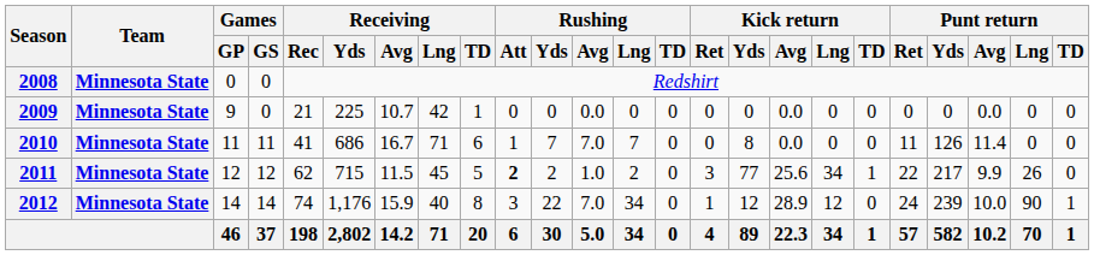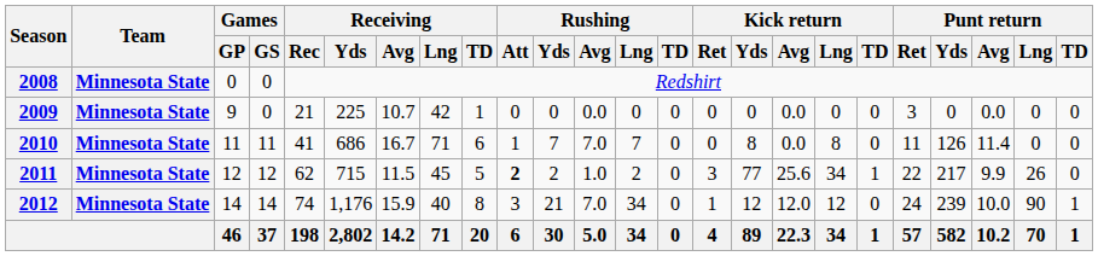 <table class=wikitable style="text-align:center;">
 <tr>
 <th rowspan="2">Season</th>
 <th rowspan="2">Team</th>
 <th colspan="2">Games</th>
 <th colspan="5">Receiving</th>
 <th colspan="5">Rushing</th>
 <th colspan="5">Kick return</th>
 <th colspan="5">Punt return</th>
 </tr>
 <tr>
 <th>GP</th>
 <th>GS</th>
 <th>Rec</th>
 <th>Yds</th>
 <th>Avg</th>
 <th>Lng</th>
 <th>TD</th>
 <th>Att</th>
 <th>Yds</th>
 <th>Avg</th>
 <th>Lng</th>
 <th>TD</th>
 <th>Ret</th>
 <th>Yds</th>
 <th>Avg</th>
 <th>Lng</th>
 <th>TD</th>
 <th>Ret</th>
 <th>Yds</th>
 <th>Avg</th>
 <th>Lng</th>
 <th>TD</th>
 </tr>
 <tr>
 <th><a href='#'>2008</a></th>
 <th><a href='#'>Minnesota State</a></th>
 <td>0</td>
 <td>0</td>
 <td colspan="20"> <em><a href='#'>Redshirt</a></em></td>
 </tr>
 <tr>
 <th><a href='#'>2009</a></th>
 <th><a href='#'>Minnesota State</a></th>
 <td>9</td>
 <td>0</td>
 <td>21</td>
 <td>225</td>
 <td>10.7</td>
 <td>42</td>
 <td>1</td>
 <td>0</td>
 <td>0</td>
 <td>0.0</td>
 <td>0</td>
 <td>0</td>
 <td>0</td>
 <td>0</td>
 <td>0.0</td>
 <td>0</td>
 <td>0</td>
-<td>0</td>
+<td>3</td>
 <td>0</td>
 <td>0.0</td>
 <td>0</td>
 <td>0</td>
 </tr>
 <tr>
 <th><a href='#'>2010</a></th>
 <th><a href='#'>Minnesota State</a></th>
 <td>11</td>
 <td>11</td>
 <td>41</td>
 <td>686</td>
 <td>16.7</td>
 <td>71</td>
 <td>6</td>
 <td>1</td>
 <td>7</td>
 <td>7.0</td>
 <td>7</td>
 <td>0</td>
 <td>0</td>
 <td>8</td>
 <td>0.0</td>
-<td>0</td>
+<td>8</td>
 <td>0</td>
 <td>11</td>
 <td>126</td>
 <td>11.4</td>
 <td>0</td>
 <td>0</td>
 </tr>
 <tr>
 <th><a href='#'>2011</a></th>
 <th><a href='#'>Minnesota State</a></th>
 <td>12</td>
 <td>12</td>
 <td>62</td>
 <td>715</td>
 <td>11.5</td>
 <td>45</td>
 <td>5</td>
 <td><strong>2</strong></td>
 <td>2</td>
 <td>1.0</td>
 <td>2</td>
 <td>0</td>
 <td>3</td>
 <td>77</td>
 <td>25.6</td>
 <td>34</td>
 <td>1</td>
 <td>22</td>
 <td>217</td>
 <td>9.9</td>
 <td>26</td>
 <td>0</td>
 </tr>
 <tr>
 <th><a href='#'>2012</a></th>
 <th><a href='#'>Minnesota State</a></th>
 <td>14</td>
 <td>14</td>
 <td>74</td>
 <td>1,176</td>
 <td>15.9</td>
 <td>40</td>
 <td>8</td>
 <td>3</td>
-<td>22</td>
+<td>21</td>
 <td>7.0</td>
 <td>34</td>
 <td>0</td>
 <td>1</td>
 <td>12</td>
-<td>28.9</td>
+<td>12.0</td>
 <td>12</td>
 <td>0</td>
 <td>24</td>
 <td>239</td>
 <td>10.0</td>
 <td>90</td>
 <td>1</td>
 </tr>
 <tr>
 <th colspan="2"></th>
 <th>46</th>
 <th>37</th>
 <th>198</th>
 <th>2,802</th>
 <th>14.2</th>
 <th>71</th>
 <th>20</th>
 <th>6</th>
 <th>30</th>
 <th>5.0</th>
 <th>34</th>
 <th>0</th>
 <th>4</th>
 <th>89</th>
 <th>22.3</th>
 <th>34</th>
 <th>1</th>
 <th>57</th>
 <th>582</th>
 <th>10.2</th>
 <th>70</th>
 <th>1</th>
 </tr>
 </table>
